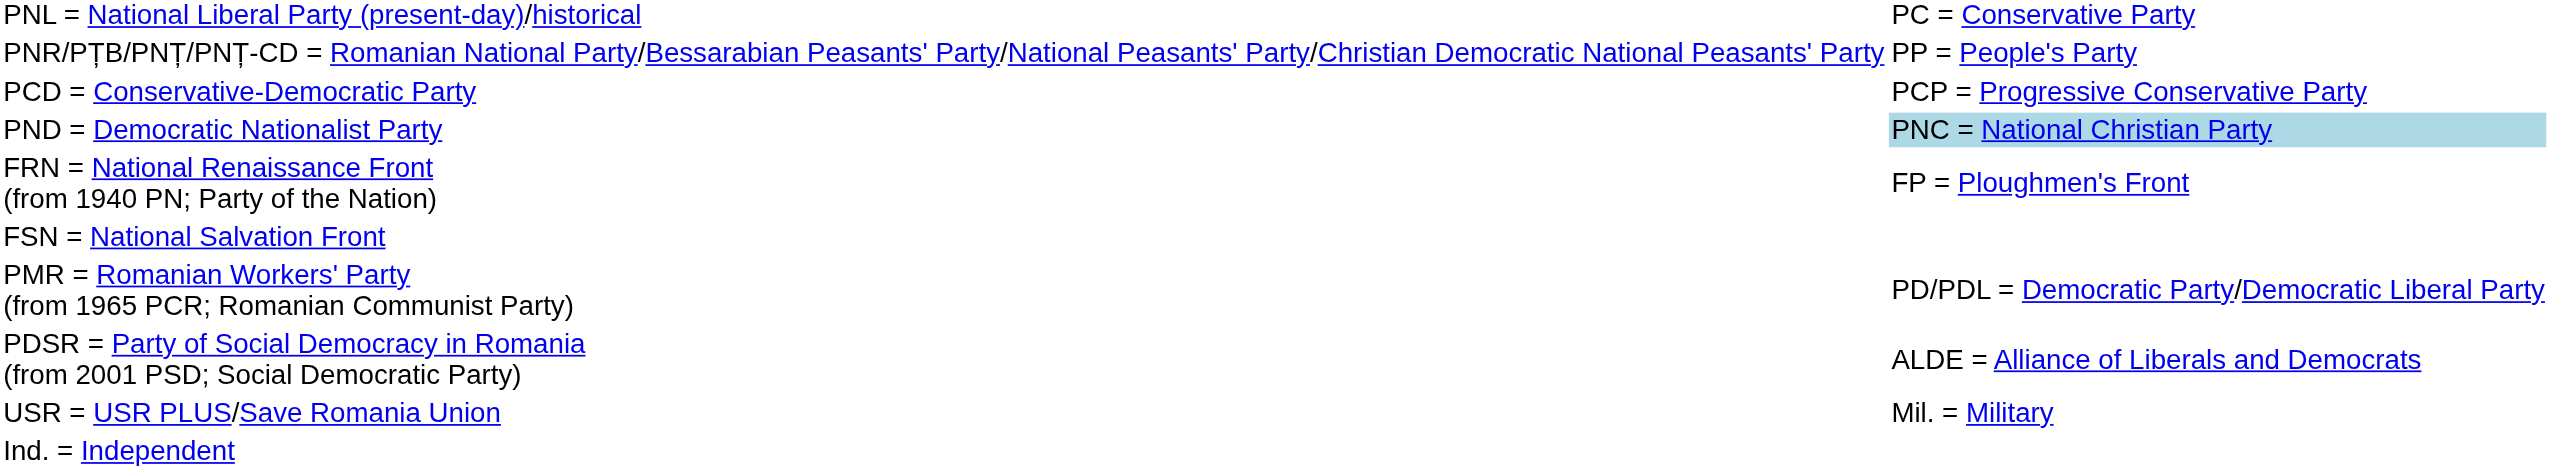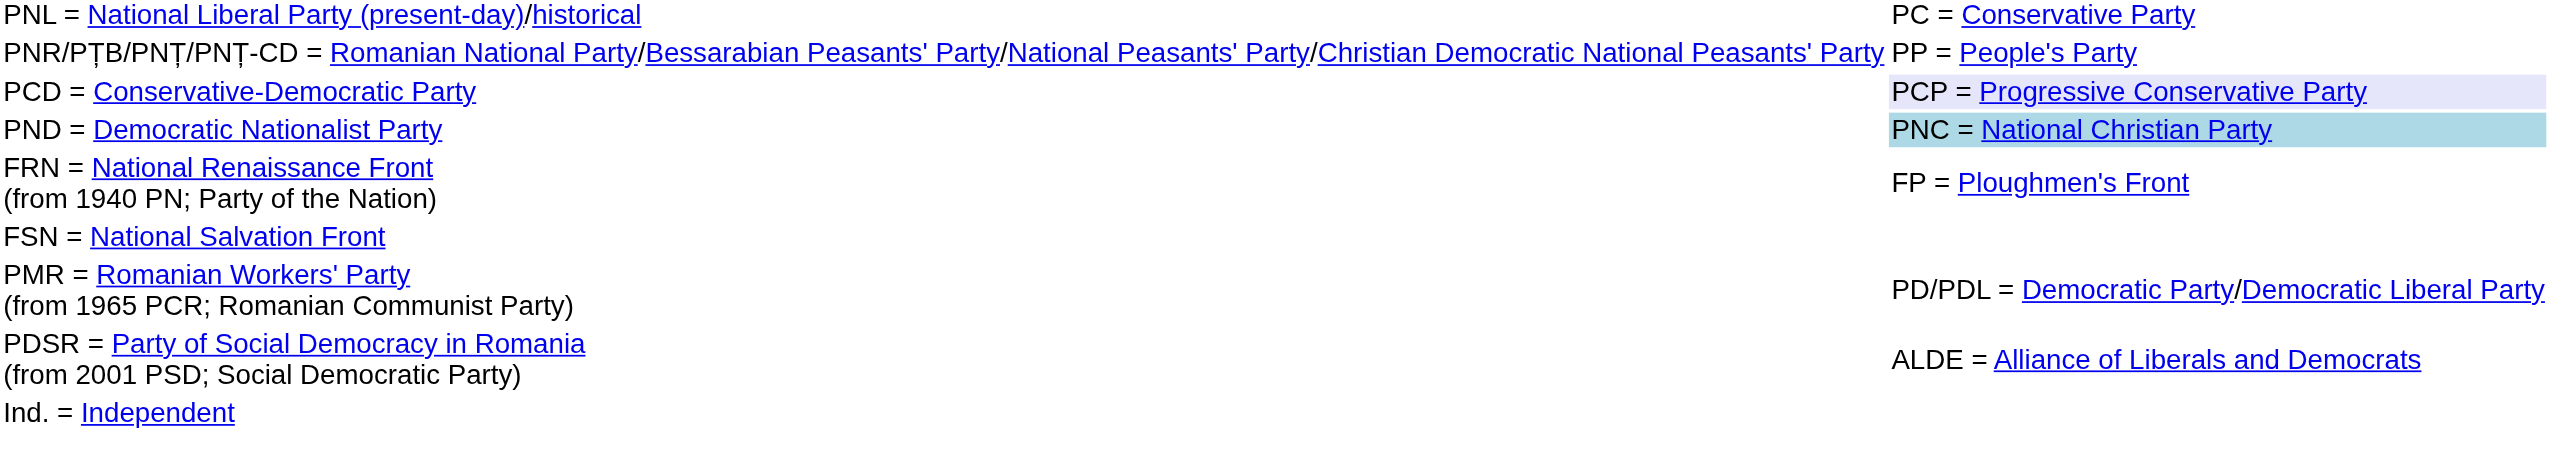 <table>
 <tr>
 <td> PNL = <a href='#'>National Liberal Party (present-day)</a>/<a href='#'>historical</a></td>
 <td> PC = <a href='#'>Conservative Party</a></td>
 </tr>
 <tr>
 <td> PNR/PȚB/PNȚ/PNȚ-CD = <a href='#'>Romanian National Party</a>/<a href='#'>Bessarabian Peasants' Party</a>/<a href='#'>National Peasants' Party</a>/<a href='#'>Christian Democratic National Peasants' Party</a></td>
 <td> PP = <a href='#'>People's Party</a></td>
 </tr>
 <tr>
 <td> PCD = <a href='#'>Conservative-Democratic Party</a></td>
-<td> PCP = <a href='#'>Progressive Conservative Party</a></td>
+<td style="background: lavender;"> PCP = <a href='#'>Progressive Conservative Party</a></td>
 </tr>
 <tr>
 <td> PND = <a href='#'>Democratic Nationalist Party</a></td>
 <td style="background: lightblue;"> PNC = <a href='#'>National Christian Party</a></td>
 </tr>
 <tr>
 <td> FRN = <a href='#'>National Renaissance Front</a><br>(from 1940 PN; Party of the Nation)</td>
 <td> FP = <a href='#'>Ploughmen's Front</a></td>
 </tr>
 <tr>
 <td> FSN = <a href='#'>National Salvation Front</a></td>
 </tr>
 <tr>
 <td> PMR = <a href='#'>Romanian Workers' Party</a><br>(from 1965 PCR; Romanian Communist Party)</td>
 <td> PD/PDL = <a href='#'>Democratic Party</a>/<a href='#'>Democratic Liberal Party</a><br></td>
 </tr>
 <tr>
 <td> PDSR = <a href='#'>Party of Social Democracy in Romania</a><br>(from 2001 PSD; Social Democratic Party)</td>
 <td> ALDE = <a href='#'>Alliance of Liberals and Democrats</a></td>
 </tr>
 <tr>
-<td> USR = <a href='#'>USR PLUS</a>/<a href='#'>Save Romania Union</a><br></td>
-<td> Mil. = <a href='#'>Military</a></td>
-</tr>
-<tr>
 <td> Ind. = <a href='#'>Independent</a></td>
 </tr>
 <tr>
 </tr>
 </table>
